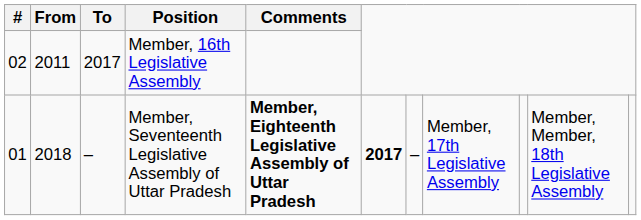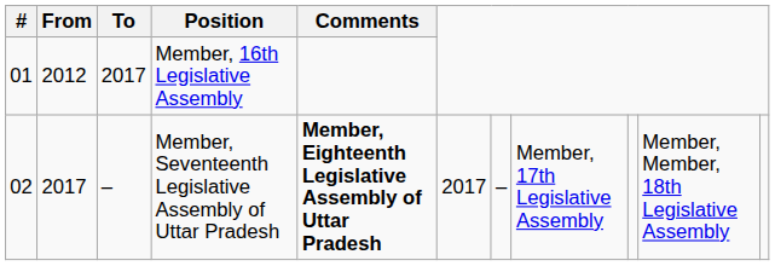 <table class="wikitable sortable">
 <tr>
 <th>#</th>
 <th>From</th>
 <th>To</th>
 <th>Position</th>
 <th>Comments</th>
 </tr>
 <tr>
-<td>02</td>
-<td>2011</td>
+<td>01</td>
+<td>2012</td>
 <td>2017</td>
 <td>Member, <a href='#'>16th Legislative Assembly</a></td>
 <td></td>
 </tr>
 <tr>
-<td>01</td>
-<td>2018</td>
+<td>02</td>
+<td>2017</td>
 <td>–</td>
 <td>Member, Seventeenth Legislative Assembly of Uttar Pradesh</td>
 <td><strong>Member, Eighteenth Legislative Assembly of Uttar Pradesh</strong></td>
-<td −02><strong>2017</strong></td>
+<td −02>2017</td>
 <td>–</td>
 <td>Member, <a href='#'>17th Legislative Assembly</a></td>
 <td></td>
 <td>Member, Member, <a href='#'>18th Legislative Assembly</a></td>
 <td></td>
 </tr>
 </table>
